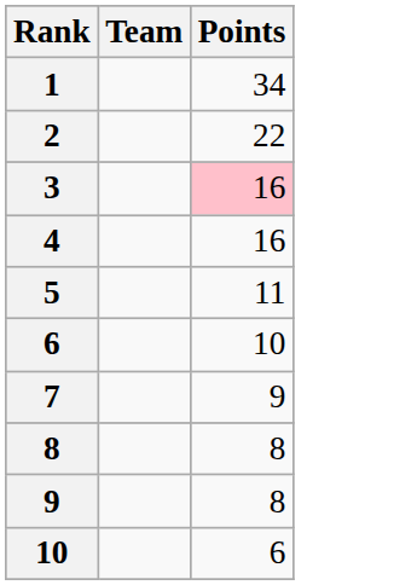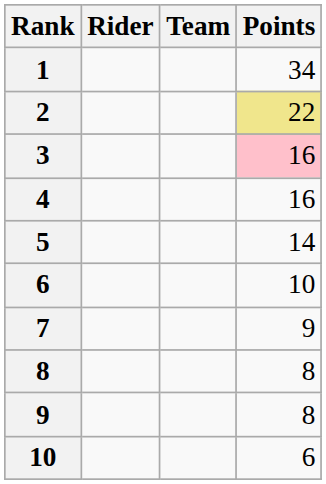 <table class="wikitable" margin-bottom:0;">
 <tr>
 <th scope="col">Rank</th>
+<th scope="col">Rider</th>
 <th scope="col">Team</th>
 <th scope="col">Points</th>
 </tr>
 <tr>
 <th scope="row">1</th>
+<td> </td>
 <td></td>
 <td align="right">34</td>
 </tr>
 <tr>
 <th scope="row">2</th>
 <td></td>
-<td align="right">22</td>
+<td></td>
+<td align="right" style="background: khaki;">22</td>
 </tr>
 <tr>
 <th scope="row">3</th>
+<td></td>
 <td></td>
 <td align="right" style="background: pink;">16</td>
 </tr>
 <tr>
 <th scope="row">4</th>
+<td> </td>
 <td></td>
 <td align="right">16</td>
 </tr>
 <tr>
 <th scope="row">5</th>
 <td></td>
-<td align="right">11</td>
+<td></td>
+<td align="right">14</td>
 </tr>
 <tr>
 <th scope="row">6</th>
+<td></td>
 <td></td>
 <td align="right">10</td>
 </tr>
 <tr>
 <th scope="row">7</th>
 <td></td>
+<td></td>
 <td align="right">9</td>
 </tr>
 <tr>
 <th scope="row">8</th>
+<td></td>
 <td></td>
 <td align="right">8</td>
 </tr>
 <tr>
 <th scope="row">9</th>
 <td></td>
+<td></td>
 <td align="right">8</td>
 </tr>
 <tr>
 <th scope="row">10</th>
 <td></td>
+<td></td>
 <td align="right">6</td>
 </tr>
 </table>
